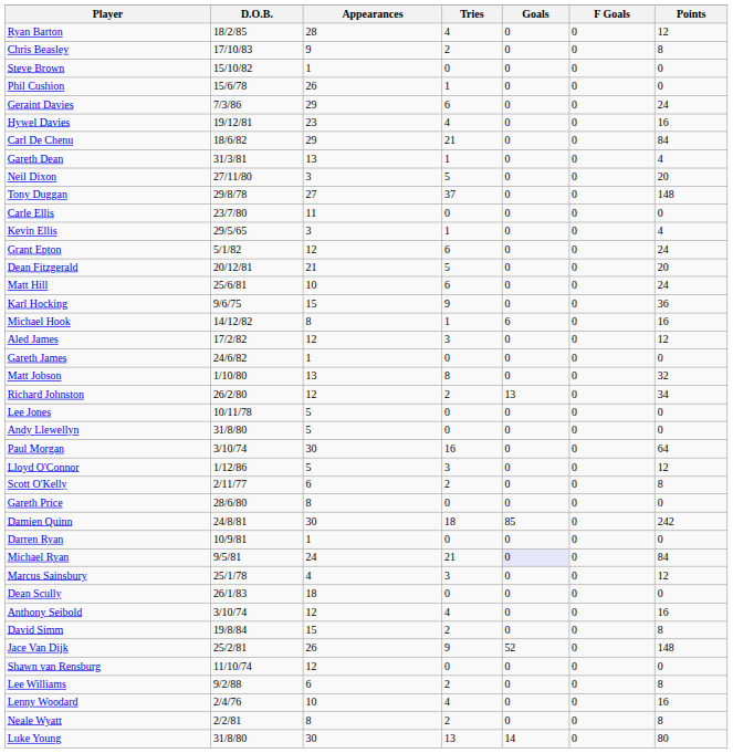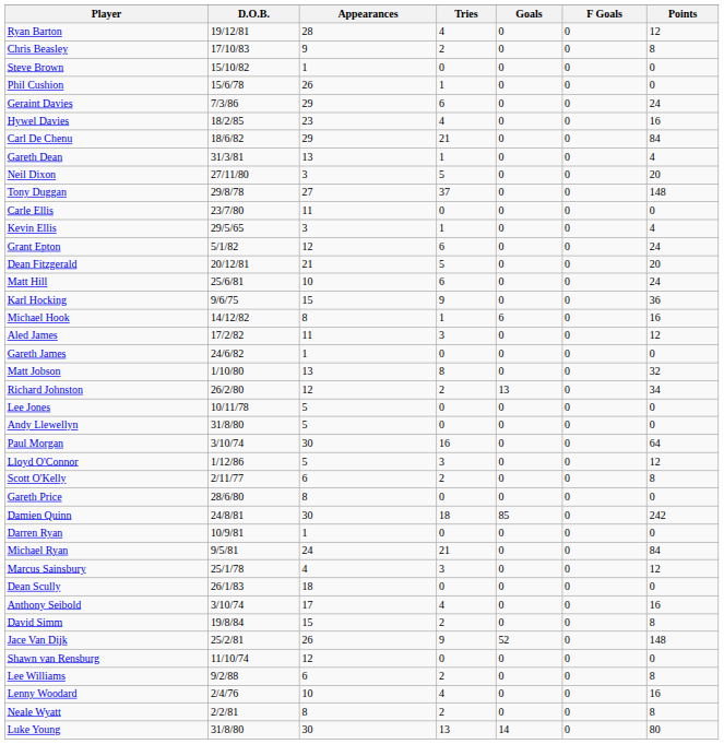 <table class="wikitable sortable" width="75%" style="font-size:90%">
 <tr bgcolor="#efefef">
 </tr>
 <tr bgcolor="#efefef">
 </tr>
 <tr>
 <th>Player</th>
 <th>D.O.B.</th>
 <th>Appearances</th>
 <th>Tries</th>
 <th>Goals</th>
 <th>F Goals</th>
 <th>Points</th>
 </tr>
 <tr>
 <td><a href='#'>Ryan Barton </a></td>
-<td>18/2/85</td>
+<td>19/12/81</td>
 <td>28</td>
 <td>4</td>
 <td>0</td>
 <td>0</td>
 <td>12</td>
 </tr>
 <tr>
 <td><a href='#'>Chris Beasley</a></td>
 <td>17/10/83</td>
 <td>9</td>
 <td>2</td>
 <td>0</td>
 <td>0</td>
 <td>8</td>
 </tr>
 <tr>
 <td><a href='#'>Steve Brown</a></td>
 <td>15/10/82</td>
 <td>1</td>
 <td>0</td>
 <td>0</td>
 <td>0</td>
 <td>0</td>
 </tr>
 <tr>
 <td><a href='#'>Phil Cushion</a></td>
 <td>15/6/78</td>
 <td>26</td>
 <td>1</td>
 <td>0</td>
 <td>0</td>
 <td>0</td>
 </tr>
 <tr>
 <td><a href='#'>Geraint Davies</a></td>
 <td>7/3/86</td>
 <td>29</td>
 <td>6</td>
 <td>0</td>
 <td>0</td>
 <td>24</td>
 </tr>
 <tr>
 <td><a href='#'>Hywel Davies</a></td>
-<td>19/12/81</td>
+<td>18/2/85</td>
 <td>23</td>
 <td>4</td>
 <td>0</td>
 <td>0</td>
 <td>16</td>
 </tr>
 <tr>
 <td><a href='#'>Carl De Chenu</a></td>
 <td>18/6/82</td>
 <td>29</td>
 <td>21</td>
 <td>0</td>
 <td>0</td>
 <td>84</td>
 </tr>
 <tr>
 <td><a href='#'>Gareth Dean</a></td>
 <td>31/3/81</td>
 <td>13</td>
 <td>1</td>
 <td>0</td>
 <td>0</td>
 <td>4</td>
 </tr>
 <tr>
 <td><a href='#'>Neil Dixon</a></td>
 <td>27/11/80</td>
 <td>3</td>
 <td>5</td>
 <td>0</td>
 <td>0</td>
 <td>20</td>
 </tr>
 <tr>
 <td><a href='#'>Tony Duggan</a></td>
 <td>29/8/78</td>
 <td>27</td>
 <td>37</td>
 <td>0</td>
 <td>0</td>
 <td>148</td>
 </tr>
 <tr>
 <td><a href='#'>Carle Ellis</a></td>
 <td>23/7/80</td>
 <td>11</td>
 <td>0</td>
 <td>0</td>
 <td>0</td>
 <td>0</td>
 </tr>
 <tr>
 <td><a href='#'>Kevin Ellis</a></td>
 <td>29/5/65</td>
 <td>3</td>
 <td>1</td>
 <td>0</td>
 <td>0</td>
 <td>4</td>
 </tr>
 <tr>
 <td><a href='#'>Grant Epton</a></td>
 <td>5/1/82</td>
 <td>12</td>
 <td>6</td>
 <td>0</td>
 <td>0</td>
 <td>24</td>
 </tr>
 <tr>
 <td><a href='#'>Dean Fitzgerald</a></td>
 <td>20/12/81</td>
 <td>21</td>
 <td>5</td>
 <td>0</td>
 <td>0</td>
 <td>20</td>
 </tr>
 <tr>
 <td><a href='#'>Matt Hill</a></td>
 <td>25/6/81</td>
 <td>10</td>
 <td>6</td>
 <td>0</td>
 <td>0</td>
 <td>24</td>
 </tr>
 <tr>
 <td><a href='#'>Karl Hocking</a></td>
 <td>9/6/75</td>
 <td>15</td>
 <td>9</td>
 <td>0</td>
 <td>0</td>
 <td>36</td>
 </tr>
 <tr>
 <td><a href='#'>Michael Hook</a></td>
 <td>14/12/82</td>
 <td>8</td>
 <td>1</td>
 <td>6</td>
 <td>0</td>
 <td>16</td>
 </tr>
 <tr>
 <td><a href='#'>Aled James</a></td>
 <td>17/2/82</td>
-<td>12</td>
+<td>11</td>
 <td>3</td>
 <td>0</td>
 <td>0</td>
 <td>12</td>
 </tr>
 <tr>
 <td><a href='#'>Gareth James</a></td>
 <td>24/6/82</td>
 <td>1</td>
 <td>0</td>
 <td>0</td>
 <td>0</td>
 <td>0</td>
 </tr>
 <tr>
 <td><a href='#'>Matt Jobson</a></td>
 <td>1/10/80</td>
 <td>13</td>
 <td>8</td>
 <td>0</td>
 <td>0</td>
 <td>32</td>
 </tr>
 <tr>
 <td><a href='#'>Richard Johnston</a></td>
 <td>26/2/80</td>
 <td>12</td>
 <td>2</td>
 <td>13</td>
 <td>0</td>
 <td>34</td>
 </tr>
 <tr>
 <td><a href='#'>Lee Jones</a></td>
 <td>10/11/78</td>
 <td>5</td>
 <td>0</td>
 <td>0</td>
 <td>0</td>
 <td>0</td>
 </tr>
 <tr>
 <td><a href='#'>Andy Llewellyn</a></td>
 <td>31/8/80</td>
 <td>5</td>
 <td>0</td>
 <td>0</td>
 <td>0</td>
 <td>0</td>
 </tr>
 <tr>
 <td><a href='#'>Paul Morgan</a></td>
 <td>3/10/74</td>
 <td>30</td>
 <td>16</td>
 <td>0</td>
 <td>0</td>
 <td>64</td>
 </tr>
 <tr>
 <td><a href='#'>Lloyd O'Connor</a></td>
 <td>1/12/86</td>
 <td>5</td>
 <td>3</td>
 <td>0</td>
 <td>0</td>
 <td>12</td>
 </tr>
 <tr>
 <td><a href='#'>Scott O'Kelly</a></td>
 <td>2/11/77</td>
 <td>6</td>
 <td>2</td>
 <td>0</td>
 <td>0</td>
 <td>8</td>
 </tr>
 <tr>
 <td><a href='#'>Gareth Price</a></td>
 <td>28/6/80</td>
 <td>8</td>
 <td>0</td>
 <td>0</td>
 <td>0</td>
 <td>0</td>
 </tr>
 <tr>
 <td><a href='#'>Damien Quinn</a></td>
 <td>24/8/81</td>
 <td>30</td>
 <td>18</td>
 <td>85</td>
 <td>0</td>
 <td>242</td>
 </tr>
 <tr>
 <td><a href='#'>Darren Ryan</a></td>
 <td>10/9/81</td>
 <td>1</td>
 <td>0</td>
 <td>0</td>
 <td>0</td>
 <td>0</td>
 </tr>
 <tr>
 <td><a href='#'>Michael Ryan</a></td>
 <td>9/5/81</td>
 <td>24</td>
 <td>21</td>
-<td style="background: lavender;">0</td>
+<td>0</td>
 <td>0</td>
 <td>84</td>
 </tr>
 <tr>
 <td><a href='#'>Marcus Sainsbury</a></td>
 <td>25/1/78</td>
 <td>4</td>
 <td>3</td>
 <td>0</td>
 <td>0</td>
 <td>12</td>
 </tr>
 <tr>
 <td><a href='#'>Dean Scully</a></td>
 <td>26/1/83</td>
 <td>18</td>
 <td>0</td>
 <td>0</td>
 <td>0</td>
 <td>0</td>
 </tr>
 <tr>
 <td><a href='#'>Anthony Seibold</a></td>
 <td>3/10/74</td>
-<td>12</td>
+<td>17</td>
 <td>4</td>
 <td>0</td>
 <td>0</td>
 <td>16</td>
 </tr>
 <tr>
 <td><a href='#'>David Simm</a></td>
 <td>19/8/84</td>
 <td>15</td>
 <td>2</td>
 <td>0</td>
 <td>0</td>
 <td>8</td>
 </tr>
 <tr>
 <td><a href='#'>Jace Van Dijk</a></td>
 <td>25/2/81</td>
 <td>26</td>
 <td>9</td>
 <td>52</td>
 <td>0</td>
 <td>148</td>
 </tr>
 <tr>
 <td><a href='#'>Shawn van Rensburg</a></td>
 <td>11/10/74</td>
 <td>12</td>
 <td>0</td>
 <td>0</td>
 <td>0</td>
 <td>0</td>
 </tr>
 <tr>
 <td><a href='#'>Lee Williams</a></td>
 <td>9/2/88</td>
 <td>6</td>
 <td>2</td>
 <td>0</td>
 <td>0</td>
 <td>8</td>
 </tr>
 <tr>
 <td><a href='#'>Lenny Woodard</a></td>
 <td>2/4/76</td>
 <td>10</td>
 <td>4</td>
 <td>0</td>
 <td>0</td>
 <td>16</td>
 </tr>
 <tr>
 <td><a href='#'>Neale Wyatt</a></td>
 <td>2/2/81</td>
 <td>8</td>
 <td>2</td>
 <td>0</td>
 <td>0</td>
 <td>8</td>
 </tr>
 <tr>
 <td><a href='#'>Luke Young</a></td>
 <td>31/8/80</td>
 <td>30</td>
 <td>13</td>
 <td>14</td>
 <td>0</td>
 <td>80</td>
 </tr>
 </table>
